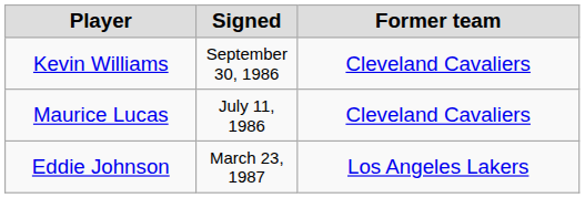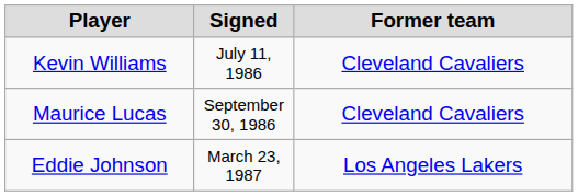 <table class="wikitable" style="text-align: center">
 <tr align="center" bgcolor="#dddddd">
 <td style="width:140px"><strong>Player</strong></td>
 <td style="width:70px"><strong>Signed</strong></td>
 <td style="width:210px"><strong>Former team</strong></td>
 </tr>
 <tr style="height:40px">
 <td><a href='#'>Kevin Williams</a></td>
-<td style="font-size: 80%">September 30, 1986</td>
+<td style="font-size: 80%">July 11, 1986</td>
 <td><a href='#'>Cleveland Cavaliers</a></td>
 </tr>
 <tr style="height:40px">
 <td><a href='#'>Maurice Lucas</a></td>
-<td style="font-size: 80%">July 11, 1986</td>
+<td style="font-size: 80%">September 30, 1986</td>
 <td><a href='#'>Cleveland Cavaliers</a></td>
 </tr>
 <tr style="height:40px">
 <td><a href='#'>Eddie Johnson</a></td>
 <td style="font-size: 80%">March 23, 1987</td>
 <td><a href='#'>Los Angeles Lakers</a></td>
 </tr>
 </table>
